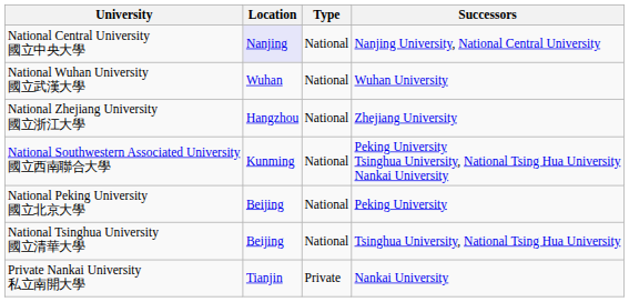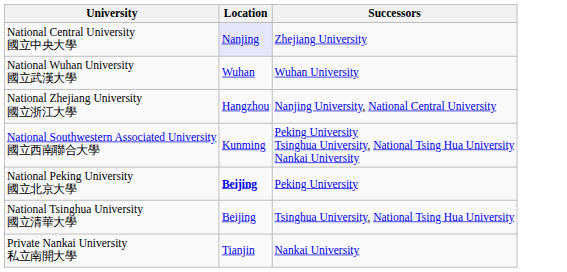 <table class="wikitable">
 <tr>
 <th>University</th>
 <th>Location</th>
-<th>Type</th>
 <th>Successors</th>
 </tr>
 <tr>
 <td>National Central University<br>國立中央大學</td>
 <td style="background: lavender;"><a href='#'>Nanjing</a></td>
-<td>National</td>
-<td><a href='#'>Nanjing University</a>, <a href='#'>National Central University</a></td>
+<td><a href='#'>Zhejiang University</a></td>
 </tr>
 <tr>
 <td>National Wuhan University<br>國立武漢大學</td>
 <td><a href='#'>Wuhan</a></td>
-<td>National</td>
 <td><a href='#'>Wuhan University</a></td>
 </tr>
 <tr>
 <td>National Zhejiang University<br>國立浙江大學</td>
 <td><a href='#'>Hangzhou</a></td>
-<td>National</td>
-<td><a href='#'>Zhejiang University</a></td>
+<td><a href='#'>Nanjing University</a>, <a href='#'>National Central University</a></td>
 </tr>
 <tr>
 <td><a href='#'>National Southwestern Associated University</a><br>國立西南聯合大學</td>
 <td><a href='#'>Kunming</a></td>
-<td>National</td>
 <td><a href='#'>Peking University</a><br><a href='#'>Tsinghua University</a>, <a href='#'>National Tsing Hua University</a><br><a href='#'>Nankai University</a></td>
 </tr>
 <tr>
 <td>National Peking University<br>國立北京大學</td>
-<td><a href='#'>Beijing</a></td>
-<td>National</td>
+<td><strong><a href='#'>Beijing</a></strong></td>
 <td><a href='#'>Peking University</a></td>
 </tr>
 <tr>
 <td>National Tsinghua University<br>國立清華大學</td>
 <td><a href='#'>Beijing</a></td>
-<td>National</td>
 <td><a href='#'>Tsinghua University</a>, <a href='#'>National Tsing Hua University</a></td>
 </tr>
 <tr>
 <td>Private Nankai University<br>私立南開大學</td>
 <td><a href='#'>Tianjin</a></td>
-<td>Private</td>
 <td><a href='#'>Nankai University</a></td>
 </tr>
 </table>
